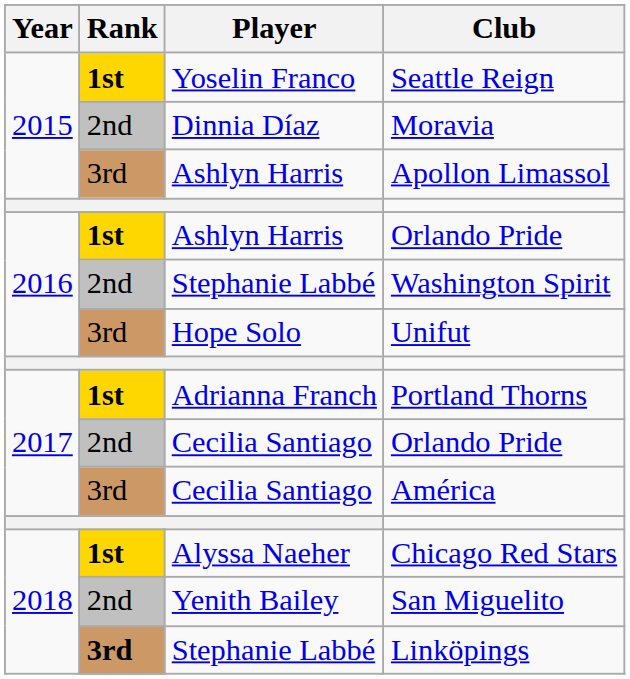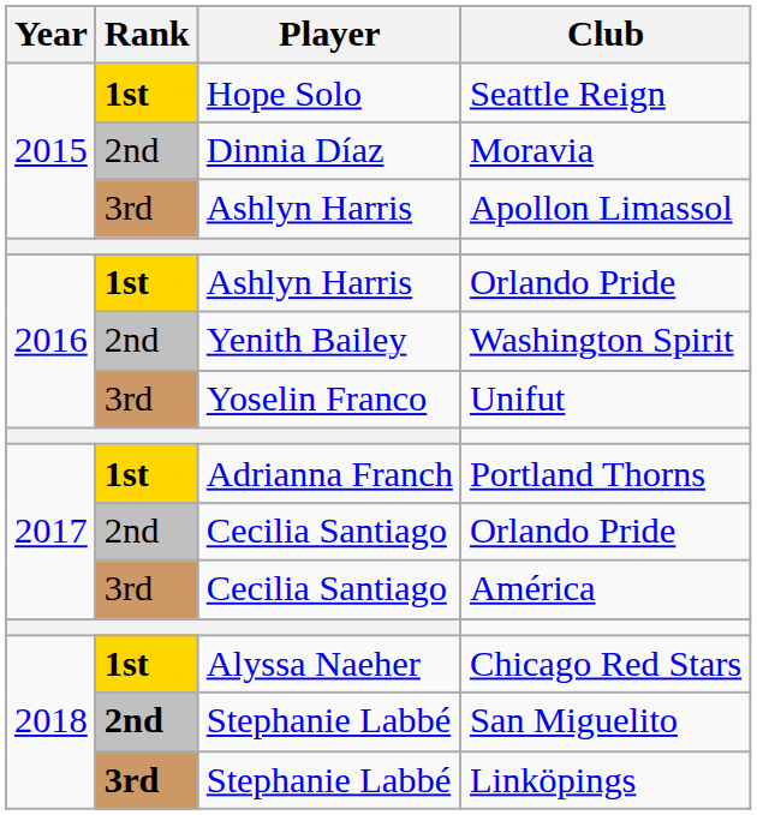 <table class="wikitable">
 <tr>
 <th scope="col">Year</th>
 <th scope="col">Rank</th>
 <th scope="col">Player</th>
 <th scope="col">Club</th>
 </tr>
 <tr>
 <td rowspan="3"><a href='#'>2015</a></td>
 <td scope=col style="background-color: gold"><strong>1st</strong></td>
-<td> <a href='#'>Yoselin Franco</a></td>
+<td> <a href='#'>Hope Solo</a></td>
 <td> <a href='#'>Seattle Reign</a></td>
 </tr>
 <tr>
 <td scope=col style="background-color: silver">2nd</td>
 <td> <a href='#'>Dinnia Díaz</a></td>
 <td> <a href='#'>Moravia</a></td>
 </tr>
 <tr>
 <td scope=col style="background-color: #cc9966">3rd</td>
 <td> <a href='#'>Ashlyn Harris</a></td>
 <td> <a href='#'>Apollon Limassol</a></td>
 </tr>
 <tr>
 <th colspan="3"></th>
 </tr>
 <tr>
 <td rowspan="3"><a href='#'>2016</a></td>
 <td scope=col style="background-color: gold"><strong>1st</strong></td>
 <td> <a href='#'>Ashlyn Harris</a></td>
 <td> <a href='#'>Orlando Pride</a></td>
 </tr>
 <tr>
 <td scope=col style="background-color: silver">2nd</td>
-<td> <a href='#'>Stephanie Labbé</a></td>
+<td> <a href='#'>Yenith Bailey</a></td>
 <td> <a href='#'>Washington Spirit</a></td>
 </tr>
 <tr>
 <td scope=col style="background-color: #cc9966">3rd</td>
-<td> <a href='#'>Hope Solo</a></td>
+<td> <a href='#'>Yoselin Franco</a></td>
 <td> <a href='#'>Unifut</a></td>
 </tr>
 <tr>
 <th colspan="3"></th>
 </tr>
 <tr>
 <td rowspan="3"><a href='#'>2017</a></td>
 <td scope=col style="background-color: gold"><strong>1st</strong></td>
 <td> <a href='#'>Adrianna Franch</a></td>
 <td> <a href='#'>Portland Thorns</a></td>
 </tr>
 <tr>
 <td scope=col style="background-color: silver">2nd</td>
 <td> <a href='#'>Cecilia Santiago</a></td>
 <td> <a href='#'>Orlando Pride</a></td>
 </tr>
 <tr>
 <td scope=col style="background-color: #cc9966">3rd</td>
 <td> <a href='#'>Cecilia Santiago</a></td>
 <td> <a href='#'>América</a></td>
 </tr>
 <tr>
 <th colspan="3"></th>
 </tr>
 <tr>
 <td rowspan="3"><a href='#'>2018</a></td>
 <td scope=col style="background-color: gold"><strong>1st</strong></td>
 <td> <a href='#'>Alyssa Naeher</a></td>
 <td> <a href='#'>Chicago Red Stars</a></td>
 </tr>
 <tr>
-<td scope=col style="background-color: silver">2nd</td>
-<td> <a href='#'>Yenith Bailey</a></td>
+<td scope=col style="background-color: silver"><strong>2nd</strong></td>
+<td> <a href='#'>Stephanie Labbé</a></td>
 <td> <a href='#'>San Miguelito</a></td>
 </tr>
 <tr>
 <td scope=col style="background-color: #cc9966"><strong>3rd</strong></td>
 <td> <a href='#'>Stephanie Labbé</a></td>
 <td> <a href='#'>Linköpings</a></td>
 </tr>
 </table>
